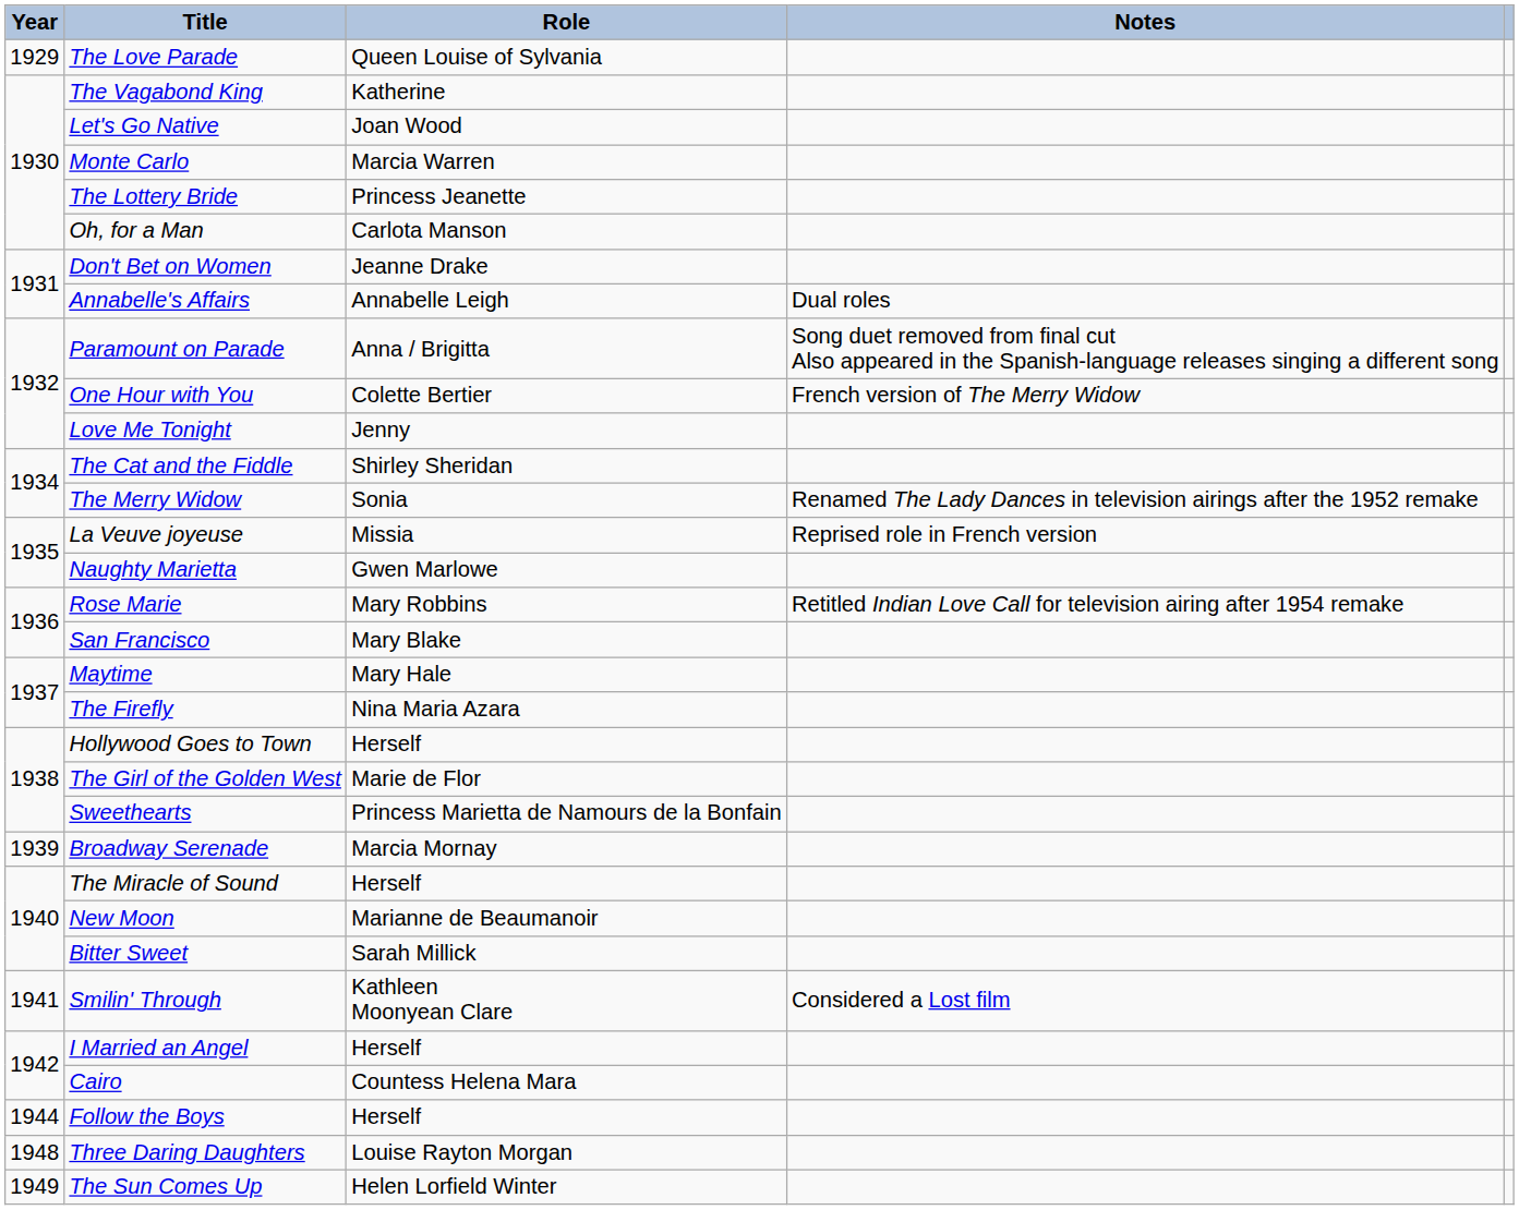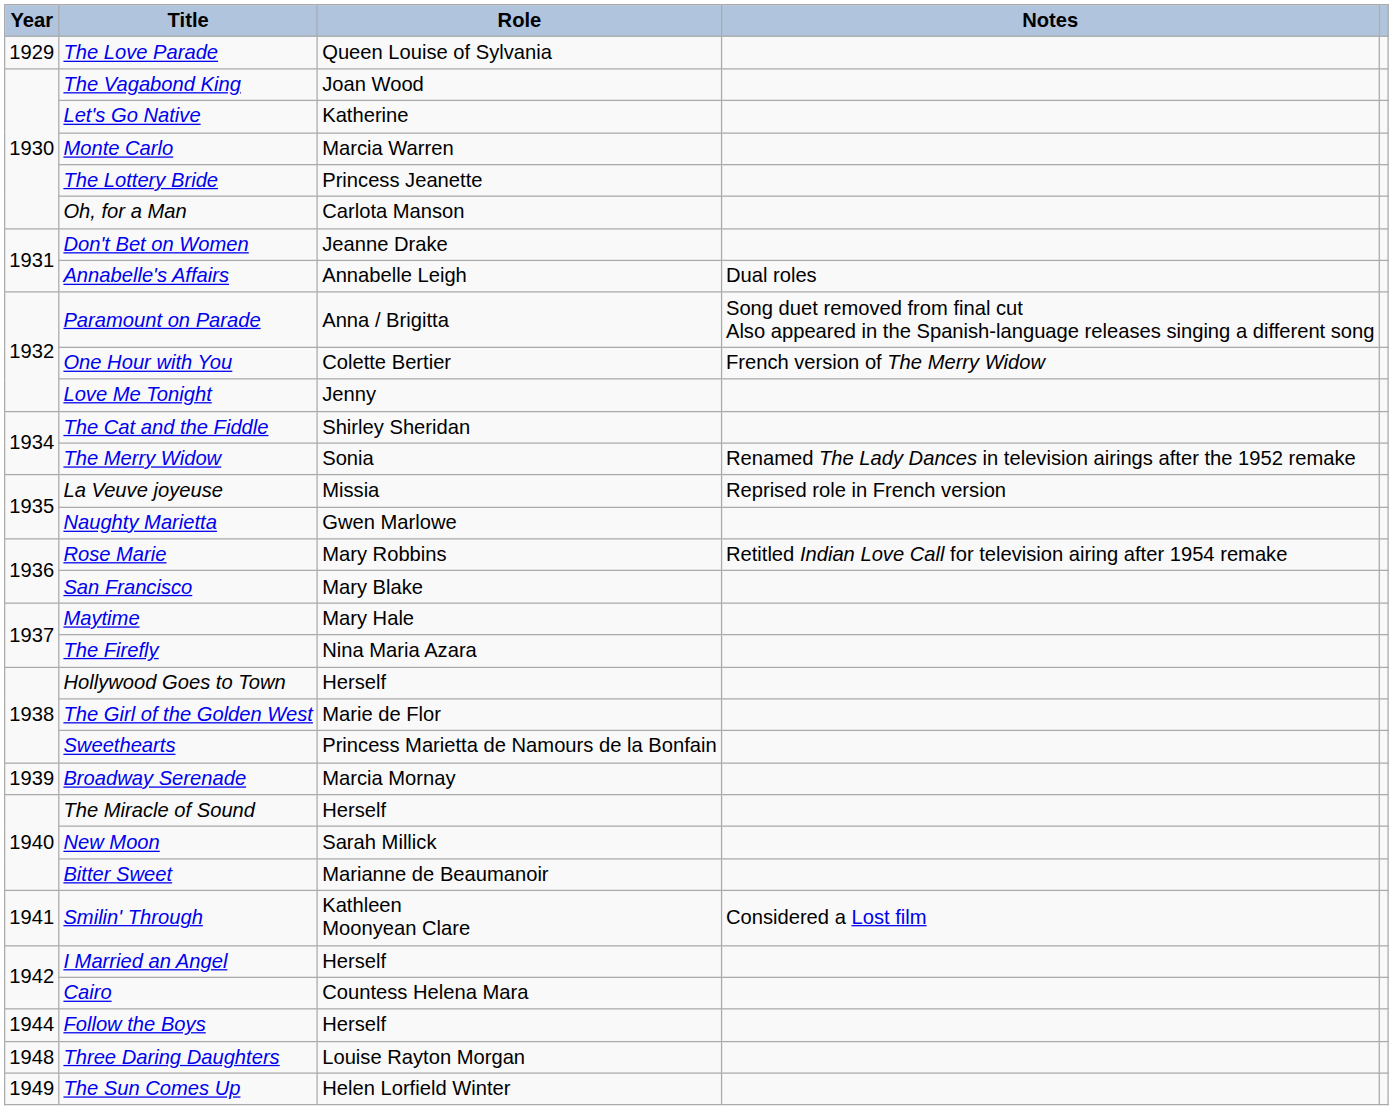 <table class="wikitable">
 <tr>
 <th style="background:#B0C4DE;">Year</th>
 <th style="background:#B0C4DE;">Title</th>
 <th style="background:#B0C4DE;">Role</th>
 <th style="background:#B0C4DE;">Notes</th>
 <th style="background:#B0C4DE;"></th>
 </tr>
 <tr>
 <td>1929</td>
 <td><em><a href='#'>The Love Parade</a></em></td>
 <td>Queen Louise of Sylvania</td>
 <td></td>
 <td align=center></td>
 </tr>
 <tr>
 <td rowspan=5>1930</td>
 <td><em><a href='#'>The Vagabond King</a></em></td>
-<td>Katherine</td>
+<td>Joan Wood</td>
 <td></td>
 <td align=center></td>
 </tr>
 <tr>
 <td><em><a href='#'>Let's Go Native</a></em></td>
-<td>Joan Wood</td>
+<td>Katherine</td>
 <td></td>
 <td align=center></td>
 </tr>
 <tr>
 <td><em><a href='#'>Monte Carlo</a></em></td>
 <td>Marcia Warren</td>
 <td></td>
 <td align=center></td>
 </tr>
 <tr>
 <td><em><a href='#'>The Lottery Bride</a></em></td>
 <td>Princess Jeanette</td>
 <td></td>
 <td align=center></td>
 </tr>
 <tr>
 <td><em>Oh, for a Man</em></td>
 <td>Carlota Manson</td>
 <td></td>
 <td align=center></td>
 </tr>
 <tr>
 <td rowspan=2>1931</td>
 <td><em><a href='#'>Don't Bet on Women</a></em></td>
 <td>Jeanne Drake</td>
 <td></td>
 <td align=center></td>
 </tr>
 <tr>
 <td><em><a href='#'>Annabelle's Affairs</a></em></td>
 <td>Annabelle Leigh</td>
 <td>Dual roles</td>
 <td align=center></td>
 </tr>
 <tr>
 <td rowspan=3>1932</td>
 <td><em><a href='#'>Paramount on Parade</a></em></td>
 <td>Anna / Brigitta</td>
 <td>Song duet removed from final cut<br>Also appeared in the Spanish-language releases singing a different song</td>
 <td align=center></td>
 </tr>
 <tr>
 <td><em><a href='#'>One Hour with You</a></em></td>
 <td>Colette Bertier</td>
 <td>French version of <em>The Merry Widow</em></td>
 <td align=center></td>
 </tr>
 <tr>
 <td><em><a href='#'>Love Me Tonight</a></em></td>
 <td>Jenny</td>
 <td></td>
 <td align=center></td>
 </tr>
 <tr>
 <td rowspan=2>1934</td>
 <td><em><a href='#'>The Cat and the Fiddle</a></em></td>
 <td>Shirley Sheridan</td>
 <td></td>
 <td align=center></td>
 </tr>
 <tr>
 <td><em><a href='#'>The Merry Widow</a></em></td>
 <td>Sonia</td>
 <td>Renamed <em>The Lady Dances</em> in television airings after the 1952 remake</td>
 <td align=center></td>
 </tr>
 <tr>
 <td rowspan=2>1935</td>
 <td><em>La Veuve joyeuse</em></td>
 <td>Missia</td>
 <td>Reprised role in French version</td>
 <td align=center></td>
 </tr>
 <tr>
 <td><em><a href='#'>Naughty Marietta</a></em></td>
 <td>Gwen Marlowe</td>
 <td></td>
 <td align=center></td>
 </tr>
 <tr>
 <td rowspan=2>1936</td>
 <td><em><a href='#'>Rose Marie</a></em></td>
 <td>Mary Robbins</td>
 <td>Retitled <em>Indian Love Call</em> for television airing after 1954 remake</td>
 <td align=center></td>
 </tr>
 <tr>
 <td><em><a href='#'>San Francisco</a></em></td>
 <td>Mary Blake</td>
 <td></td>
 <td align=center></td>
 </tr>
 <tr>
 <td rowspan=2>1937</td>
 <td><em><a href='#'>Maytime</a></em></td>
 <td>Mary Hale</td>
 <td></td>
 <td align=center></td>
 </tr>
 <tr>
 <td><em><a href='#'>The Firefly</a></em></td>
 <td>Nina Maria Azara</td>
 <td></td>
 <td align=center></td>
 </tr>
 <tr>
 <td rowspan=3>1938</td>
 <td><em>Hollywood Goes to Town</em></td>
 <td>Herself</td>
 <td></td>
 <td align=center></td>
 </tr>
 <tr>
 <td><em><a href='#'>The Girl of the Golden West</a></em></td>
 <td>Marie de Flor</td>
 <td></td>
 <td align=center></td>
 </tr>
 <tr>
 <td><em><a href='#'>Sweethearts</a></em></td>
 <td>Princess Marietta de Namours de la Bonfain</td>
 <td></td>
 <td align=center></td>
 </tr>
 <tr>
 <td>1939</td>
 <td><em><a href='#'>Broadway Serenade</a></em></td>
 <td>Marcia Mornay</td>
 <td></td>
 <td align=center></td>
 </tr>
 <tr>
 <td rowspan=3>1940</td>
 <td><em>The Miracle of Sound</em></td>
 <td>Herself</td>
 <td></td>
 <td align=center></td>
 </tr>
 <tr>
 <td><em><a href='#'>New Moon</a></em></td>
-<td>Marianne de Beaumanoir</td>
+<td>Sarah Millick</td>
 <td></td>
 <td align=center></td>
 </tr>
 <tr>
 <td><em><a href='#'>Bitter Sweet</a></em></td>
-<td>Sarah Millick</td>
+<td>Marianne de Beaumanoir</td>
 <td></td>
 <td align=center></td>
 </tr>
 <tr>
 <td>1941</td>
 <td><em><a href='#'>Smilin' Through</a></em></td>
 <td>Kathleen<br>Moonyean Clare</td>
 <td>Considered a <a href='#'>Lost film</a></td>
 <td align=center></td>
 </tr>
 <tr>
 <td rowspan=2>1942</td>
 <td><em><a href='#'>I Married an Angel</a></em></td>
 <td>Herself</td>
 <td></td>
 <td align=center></td>
 </tr>
 <tr>
 <td><em><a href='#'>Cairo</a></em></td>
 <td>Countess Helena Mara</td>
 <td></td>
 <td align=center></td>
 </tr>
 <tr>
 <td>1944</td>
 <td><em><a href='#'>Follow the Boys</a></em></td>
 <td>Herself</td>
 <td></td>
 <td align=center></td>
 </tr>
 <tr>
 <td>1948</td>
 <td><em><a href='#'>Three Daring Daughters</a></em></td>
 <td>Louise Rayton Morgan</td>
 <td></td>
 <td align=center></td>
 </tr>
 <tr>
 <td>1949</td>
 <td><em><a href='#'>The Sun Comes Up</a></em></td>
 <td>Helen Lorfield Winter</td>
 <td></td>
 <td align=center></td>
 </tr>
 </table>
